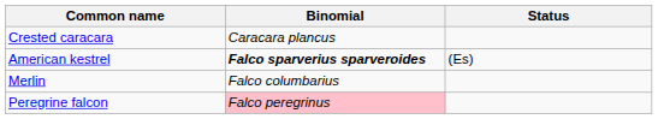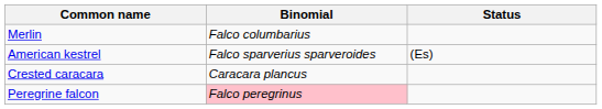 <table width=60% class="wikitable">
 <tr>
 <th width=34%>Common name</th>
 <th width=34%>Binomial</th>
 <th width=32%>Status</th>
 </tr>
 <tr>
-<td><a href='#'>Crested caracara</a></td>
-<td><em>Caracara plancus</em></td>
+<td><a href='#'>Merlin</a></td>
+<td><em>Falco columbarius</em></td>
 <td></td>
 </tr>
 <tr>
 <td><a href='#'>American kestrel</a></td>
-<td><strong><em>Falco sparverius sparveroides</em></strong></td>
+<td><em>Falco sparverius sparveroides</em></td>
 <td>(Es)</td>
 </tr>
 <tr>
-<td><a href='#'>Merlin</a></td>
-<td><em>Falco columbarius</em></td>
+<td><a href='#'>Crested caracara</a></td>
+<td><em>Caracara plancus</em></td>
 <td></td>
 </tr>
 <tr>
 <td><a href='#'>Peregrine falcon</a></td>
 <td style="background: pink;"><em>Falco peregrinus</em></td>
 <td></td>
 </tr>
 </table>
